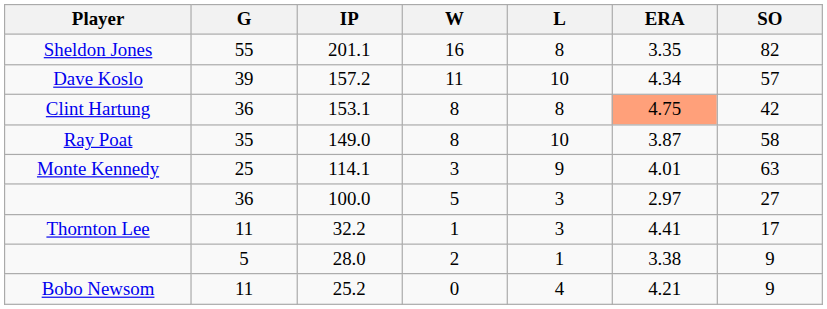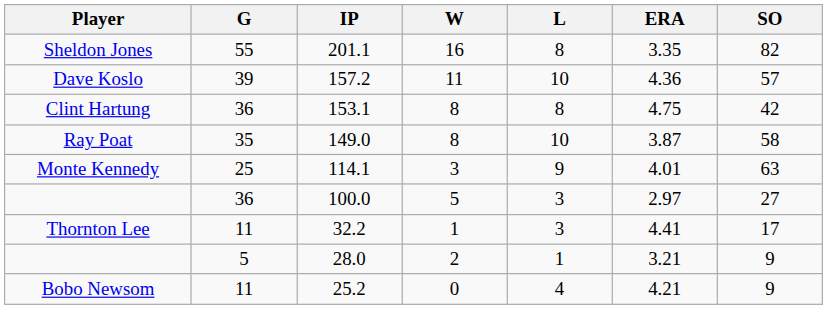 <table class="wikitable sortable">
 <tr>
 <th bgcolor="#DDDDFF" width="16%">Player</th>
 <th bgcolor="#DDDDFF" width="9%">G</th>
 <th bgcolor="#DDDDFF" width="9%">IP</th>
 <th bgcolor="#DDDDFF" width="9%">W</th>
 <th bgcolor="#DDDDFF" width="9%">L</th>
 <th bgcolor="#DDDDFF" width="9%">ERA</th>
 <th bgcolor="#DDDDFF" width="9%">SO</th>
 </tr>
 <tr align="center">
 <td><a href='#'>Sheldon Jones</a></td>
 <td>55</td>
 <td>201.1</td>
 <td>16</td>
 <td>8</td>
 <td>3.35</td>
 <td>82</td>
 </tr>
 <tr align=center>
 <td><a href='#'>Dave Koslo</a></td>
 <td>39</td>
 <td>157.2</td>
 <td>11</td>
 <td>10</td>
-<td>4.34</td>
+<td>4.36</td>
 <td>57</td>
 </tr>
 <tr align=center>
 <td><a href='#'>Clint Hartung</a></td>
 <td>36</td>
 <td>153.1</td>
 <td>8</td>
 <td>8</td>
-<td style="background: lightsalmon;">4.75</td>
+<td>4.75</td>
 <td>42</td>
 </tr>
 <tr align=center>
 <td><a href='#'>Ray Poat</a></td>
 <td>35</td>
 <td>149.0</td>
 <td>8</td>
 <td>10</td>
 <td>3.87</td>
 <td>58</td>
 </tr>
 <tr align=center>
 <td><a href='#'>Monte Kennedy</a></td>
 <td>25</td>
 <td>114.1</td>
 <td>3</td>
 <td>9</td>
 <td>4.01</td>
 <td>63</td>
 </tr>
 <tr align=center>
 <td></td>
 <td>36</td>
 <td>100.0</td>
 <td>5</td>
 <td>3</td>
 <td>2.97</td>
 <td>27</td>
 </tr>
 <tr align="center">
 <td><a href='#'>Thornton Lee</a></td>
 <td>11</td>
 <td>32.2</td>
 <td>1</td>
 <td>3</td>
 <td>4.41</td>
 <td>17</td>
 </tr>
 <tr align=center>
 <td></td>
 <td>5</td>
 <td>28.0</td>
 <td>2</td>
 <td>1</td>
-<td>3.38</td>
+<td>3.21</td>
 <td>9</td>
 </tr>
 <tr align="center">
 <td><a href='#'>Bobo Newsom</a></td>
 <td>11</td>
 <td>25.2</td>
 <td>0</td>
 <td>4</td>
 <td>4.21</td>
 <td>9</td>
 </tr>
 </table>
